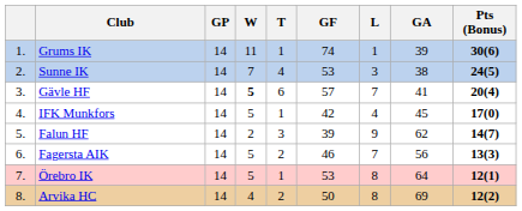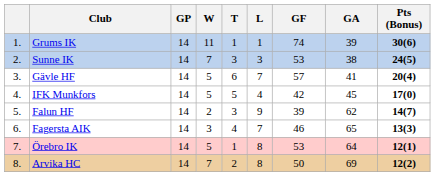 <table class="wikitable">
 <tr>
 <th width="30"></th>
 <th width="200">Club</th>
 <th width="30">GP</th>
 <th width="30">W</th>
 <th width="30">T</th>
+<th width="30">L</th>
 <th width="70">GF</th>
-<th width="30">L</th>
 <th width="70">GA</th>
 <th width="70">Pts (Bonus)</th>
 </tr>
 <tr bgcolor="#BCD2EE" align="center">
 <td>1.</td>
 <td align="left"><a href='#'>Grums IK</a></td>
 <td>14</td>
 <td>11</td>
 <td>1</td>
+<td>1</td>
 <td>74</td>
-<td>1</td>
 <td>39</td>
 <td><strong>30(6)</strong></td>
 </tr>
 <tr bgcolor="#BCD2EE" align="center">
 <td>2.</td>
 <td align="left"><a href='#'>Sunne IK</a></td>
 <td>14</td>
 <td>7</td>
-<td>4</td>
+<td>3</td>
+<td>3</td>
 <td>53</td>
-<td>3</td>
 <td>38</td>
 <td><strong>24(5)</strong></td>
 </tr>
 <tr bgcolor="#FFFFFF" align="center">
 <td>3.</td>
 <td align="left"><a href='#'>Gävle HF</a></td>
 <td>14</td>
-<td><strong>5</strong></td>
+<td>5</td>
 <td>6</td>
+<td>7</td>
 <td>57</td>
-<td>7</td>
 <td>41</td>
 <td><strong>20(4)</strong></td>
 </tr>
 <tr bgcolor="#FFFFFF" align="center">
 <td>4.</td>
 <td align="left"><a href='#'>IFK Munkfors</a></td>
 <td>14</td>
 <td>5</td>
-<td>1</td>
+<td>5</td>
+<td>4</td>
 <td>42</td>
-<td>4</td>
 <td>45</td>
 <td><strong>17(0)</strong></td>
 </tr>
 <tr bgcolor="#FFFFFF" align="center">
 <td>5.</td>
 <td align="left"><a href='#'>Falun HF</a></td>
 <td>14</td>
 <td>2</td>
 <td>3</td>
+<td>9</td>
 <td>39</td>
-<td>9</td>
 <td>62</td>
 <td><strong>14(7)</strong></td>
 </tr>
 <tr bgcolor="#FFFFFF" align="center">
 <td>6.</td>
 <td align="left"><a href='#'>Fagersta AIK</a></td>
 <td>14</td>
-<td>5</td>
-<td>2</td>
+<td>3</td>
+<td>4</td>
+<td>7</td>
 <td>46</td>
-<td>7</td>
-<td>56</td>
+<td>65</td>
 <td><strong>13(3)</strong></td>
 </tr>
 <tr bgcolor="#FFCCCC" align="center">
 <td>7.</td>
 <td align="left"><a href='#'>Örebro IK</a></td>
 <td>14</td>
 <td>5</td>
 <td>1</td>
+<td>8</td>
 <td>53</td>
-<td>8</td>
 <td>64</td>
 <td><strong>12(1)</strong></td>
 </tr>
 <tr bgcolor="#EECFA1" align="center">
 <td>8.</td>
 <td align="left"><a href='#'>Arvika HC</a></td>
 <td>14</td>
-<td>4</td>
+<td>7</td>
 <td>2</td>
+<td>8</td>
 <td>50</td>
-<td>8</td>
 <td>69</td>
 <td><strong>12(2)</strong></td>
 </tr>
 </table>
